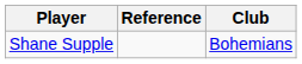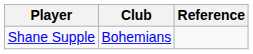 <table class="wikitable">
 <tr>
 <th>Player</th>
+<th>Club</th>
 <th>Reference</th>
-<th>Club</th>
 </tr>
 <tr>
 <td> <a href='#'>Shane Supple</a></td>
+<td><a href='#'>Bohemians</a></td>
 <td align=center></td>
-<td><a href='#'>Bohemians</a></td>
 </tr>
 </table>
